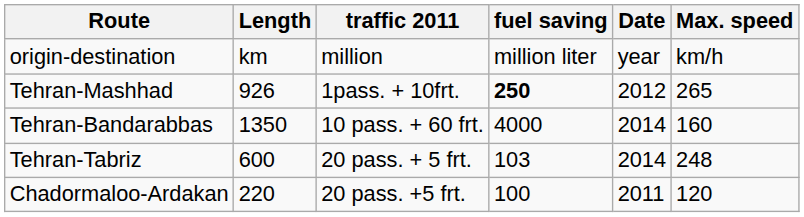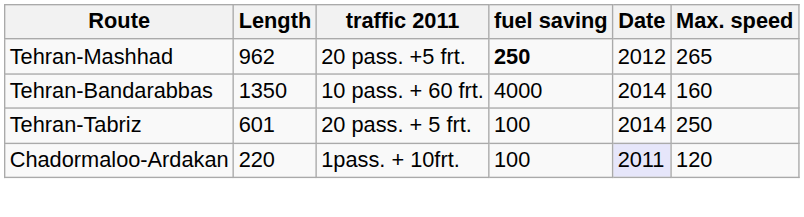 <table class="wikitable">
 <tr>
 <th>Route</th>
 <th>Length</th>
 <th>traffic 2011</th>
 <th>fuel saving</th>
 <th>Date</th>
 <th>Max. speed</th>
 </tr>
 <tr>
-<td>origin-destination</td>
-<td>km</td>
-<td>million</td>
-<td>million liter</td>
-<td>year</td>
-<td>km/h</td>
-</tr>
-<tr>
 <td>Tehran-Mashhad</td>
-<td>926</td>
-<td>1pass. + 10frt.</td>
+<td>962</td>
+<td>20 pass. +5 frt.</td>
 <td><strong>250</strong></td>
 <td>2012</td>
 <td>265</td>
 </tr>
 <tr>
 <td>Tehran-Bandarabbas</td>
 <td>1350</td>
 <td>10 pass. + 60 frt.</td>
 <td>4000</td>
 <td>2014</td>
 <td>160</td>
 </tr>
 <tr>
 <td>Tehran-Tabriz</td>
-<td>600</td>
+<td>601</td>
 <td>20 pass. + 5 frt.</td>
-<td>103</td>
+<td>100</td>
 <td>2014</td>
-<td>248</td>
+<td>250</td>
 </tr>
 <tr>
 <td>Chadormaloo-Ardakan</td>
 <td>220</td>
-<td>20 pass. +5 frt.</td>
+<td>1pass. + 10frt.</td>
 <td>100</td>
-<td>2011</td>
+<td style="background: lavender;">2011</td>
 <td>120</td>
 </tr>
 </table>
